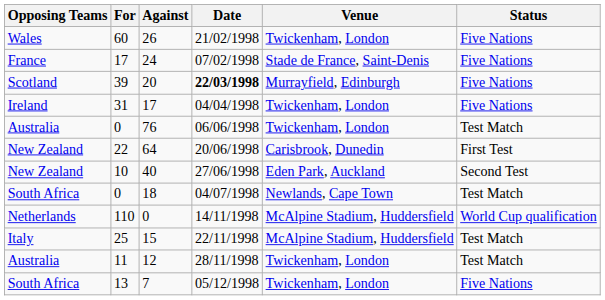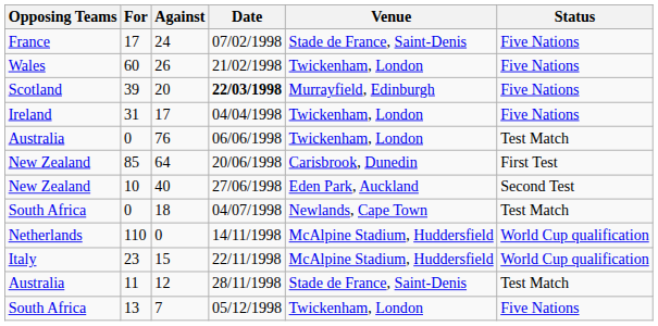 <table class="wikitable">
 <tr>
 <th>Opposing Teams</th>
 <th>For</th>
 <th>Against</th>
 <th>Date</th>
 <th>Venue</th>
 <th>Status</th>
 </tr>
 <tr>
+<td><a href='#'>France</a></td>
+<td>17</td>
+<td>24</td>
+<td>07/02/1998</td>
+<td><a href='#'>Stade de France</a>, <a href='#'>Saint-Denis</a></td>
+<td><a href='#'>Five Nations</a></td>
+</tr>
+<tr>
 <td><a href='#'>Wales</a></td>
 <td>60</td>
 <td>26</td>
 <td>21/02/1998</td>
 <td><a href='#'>Twickenham</a>, <a href='#'>London</a></td>
-<td><a href='#'>Five Nations</a></td>
-</tr>
-<tr>
-<td><a href='#'>France</a></td>
-<td>17</td>
-<td>24</td>
-<td>07/02/1998</td>
-<td><a href='#'>Stade de France</a>, <a href='#'>Saint-Denis</a></td>
 <td><a href='#'>Five Nations</a></td>
 </tr>
 <tr>
 <td><a href='#'>Scotland</a></td>
 <td>39</td>
 <td>20</td>
 <td><strong>22/03/1998</strong></td>
 <td><a href='#'>Murrayfield</a>, <a href='#'>Edinburgh</a></td>
 <td><a href='#'>Five Nations</a></td>
 </tr>
 <tr>
 <td><a href='#'>Ireland</a></td>
 <td>31</td>
 <td>17</td>
 <td>04/04/1998</td>
 <td><a href='#'>Twickenham</a>, <a href='#'>London</a></td>
 <td><a href='#'>Five Nations</a></td>
 </tr>
 <tr>
 <td><a href='#'>Australia</a></td>
 <td>0</td>
 <td>76</td>
 <td>06/06/1998</td>
 <td><a href='#'>Twickenham</a>, <a href='#'>London</a></td>
 <td>Test Match</td>
 </tr>
 <tr>
 <td><a href='#'>New Zealand</a></td>
-<td>22</td>
+<td>85</td>
 <td>64</td>
 <td>20/06/1998</td>
 <td><a href='#'>Carisbrook</a>, <a href='#'>Dunedin</a></td>
 <td>First Test</td>
 </tr>
 <tr>
 <td><a href='#'>New Zealand</a></td>
 <td>10</td>
 <td>40</td>
 <td>27/06/1998</td>
 <td><a href='#'>Eden Park</a>, <a href='#'>Auckland</a></td>
 <td>Second Test</td>
 </tr>
 <tr>
 <td><a href='#'>South Africa</a></td>
 <td>0</td>
 <td>18</td>
 <td>04/07/1998</td>
 <td><a href='#'>Newlands</a>, <a href='#'>Cape Town</a></td>
 <td>Test Match</td>
 </tr>
 <tr>
 <td><a href='#'>Netherlands</a></td>
 <td>110</td>
 <td>0</td>
 <td>14/11/1998</td>
 <td><a href='#'>McAlpine Stadium</a>, <a href='#'>Huddersfield</a></td>
 <td><a href='#'>World Cup qualification</a></td>
 </tr>
 <tr>
 <td><a href='#'>Italy</a></td>
-<td>25</td>
+<td>23</td>
 <td>15</td>
 <td>22/11/1998</td>
 <td><a href='#'>McAlpine Stadium</a>, <a href='#'>Huddersfield</a></td>
-<td>Test Match</td>
+<td><a href='#'>World Cup qualification</a></td>
 </tr>
 <tr>
 <td><a href='#'>Australia</a></td>
 <td>11</td>
 <td>12</td>
 <td>28/11/1998</td>
-<td><a href='#'>Twickenham</a>, <a href='#'>London</a></td>
+<td><a href='#'>Stade de France</a>, <a href='#'>Saint-Denis</a></td>
 <td>Test Match</td>
 </tr>
 <tr>
 <td><a href='#'>South Africa</a></td>
 <td>13</td>
 <td>7</td>
 <td>05/12/1998</td>
 <td><a href='#'>Twickenham</a>, <a href='#'>London</a></td>
 <td><a href='#'>Five Nations</a></td>
 </tr>
 </table>
